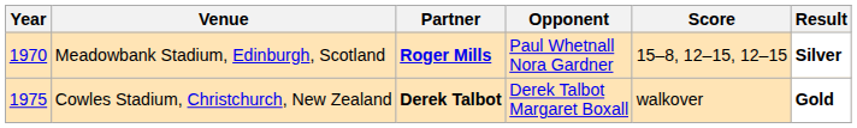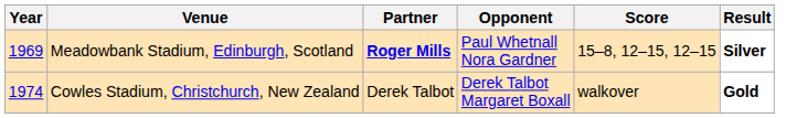 <table class="sortable wikitable" style="font-size: 90%;">
 <tr>
 <th>Year</th>
 <th>Venue</th>
 <th>Partner</th>
 <th>Opponent</th>
 <th>Score</th>
 <th>Result</th>
 </tr>
 <tr style="background:#FFE4B5">
-<td align="center"><a href='#'>1970</a></td>
+<td align="center"><a href='#'>1969</a></td>
 <td align="left">Meadowbank Stadium, <a href='#'>Edinburgh</a>, Scotland</td>
 <td align="left"><strong> <a href='#'>Roger Mills</a></strong></td>
 <td align="left"> <a href='#'>Paul Whetnall</a><br> <a href='#'>Nora Gardner</a></td>
 <td align="left">15–8, 12–15, 12–15</td>
 <td style="text-align:left; background:white"> <strong>Silver</strong></td>
 </tr>
 <tr style="background:#FFE4B5">
-<td align="center"><a href='#'>1975</a></td>
+<td align="center"><a href='#'>1974</a></td>
 <td align="left">Cowles Stadium, <a href='#'>Christchurch</a>, New Zealand</td>
-<td align="left"><strong> Derek Talbot</strong></td>
+<td align="left"> Derek Talbot</td>
 <td align="left"> <a href='#'>Derek Talbot</a><br> <a href='#'>Margaret Boxall</a></td>
 <td align="left">walkover</td>
 <td style="text-align:left; background:white"> <strong>Gold</strong></td>
 </tr>
 </table>
